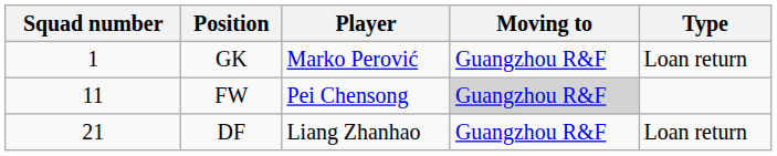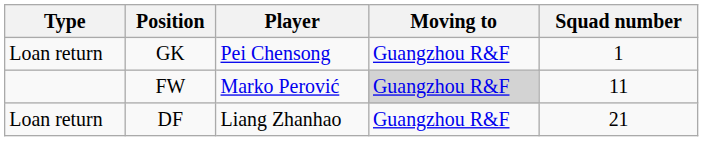 <table class="wikitable sortable" style="width:60%; text-align:left; font-size:95%;">
 <tr>
-<th>Squad number</th>
+<th>Type</th>
 <th>Position</th>
 <th>Player</th>
 <th>Moving to</th>
-<th>Type</th>
+<th>Squad number</th>
 </tr>
 <tr>
+<td align=left>Loan return</td>
+<td align=center>GK</td>
+<td align=left> <a href='#'>Pei Chensong</a></td>
+<td align=left> <a href='#'>Guangzhou R&F</a></td>
 <td align=center>1</td>
-<td align=center>GK</td>
-<td align=left> <a href='#'>Marko Perović</a></td>
-<td align=left> <a href='#'>Guangzhou R&F</a></td>
-<td align=left>Loan return</td>
 </tr>
 <tr>
+<td align=left></td>
+<td align=center>FW</td>
+<td align=left> <a href='#'>Marko Perović</a></td>
+<td align=left style="background: lightgrey;"> <a href='#'>Guangzhou R&F</a></td>
 <td align=center>11</td>
-<td align=center>FW</td>
-<td align=left> <a href='#'>Pei Chensong</a></td>
-<td align=left style="background: lightgrey;"> <a href='#'>Guangzhou R&F</a></td>
-<td align=left></td>
 </tr>
 <tr>
-<td align=center>21</td>
+<td align=left>Loan return</td>
 <td align=center>DF</td>
 <td align=left> Liang Zhanhao</td>
 <td align=left> <a href='#'>Guangzhou R&F</a></td>
-<td align=left>Loan return</td>
+<td align=center>21</td>
 </tr>
 </table>
